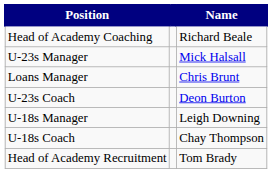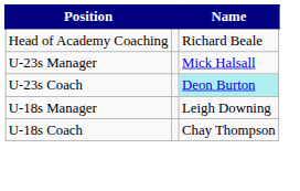 <table class=wikitable>
 <tr>
 <th style="background:#000080; color:#FFFFFF; border:2px solid #000080;" scope="col">Position</th>
 <th style="background:#000080; color:#FFFFFF; border:2px solid #000080;" scope="col"></th>
 <th style="background:#000080; color:#FFFFFF; border:2px solid #000080;" scope="col">Name</th>
 </tr>
 <tr>
 <td>Head of Academy Coaching</td>
 <td></td>
 <td>Richard Beale</td>
 </tr>
 <tr>
 <td>U-23s Manager</td>
 <td></td>
 <td><a href='#'>Mick Halsall</a></td>
 </tr>
 <tr>
-<td>Loans Manager</td>
-<td></td>
-<td><a href='#'>Chris Brunt</a></td>
-</tr>
-<tr>
 <td>U-23s Coach</td>
 <td></td>
-<td><a href='#'>Deon Burton</a></td>
+<td style="background: paleturquoise;"><a href='#'>Deon Burton</a></td>
 </tr>
 <tr>
 <td>U-18s Manager</td>
 <td></td>
 <td>Leigh Downing</td>
 </tr>
 <tr>
 <td>U-18s Coach</td>
 <td></td>
 <td>Chay Thompson</td>
 </tr>
-<tr>
-<td>Head of Academy Recruitment</td>
-<td></td>
-<td>Tom Brady</td>
-</tr>
 </table>
